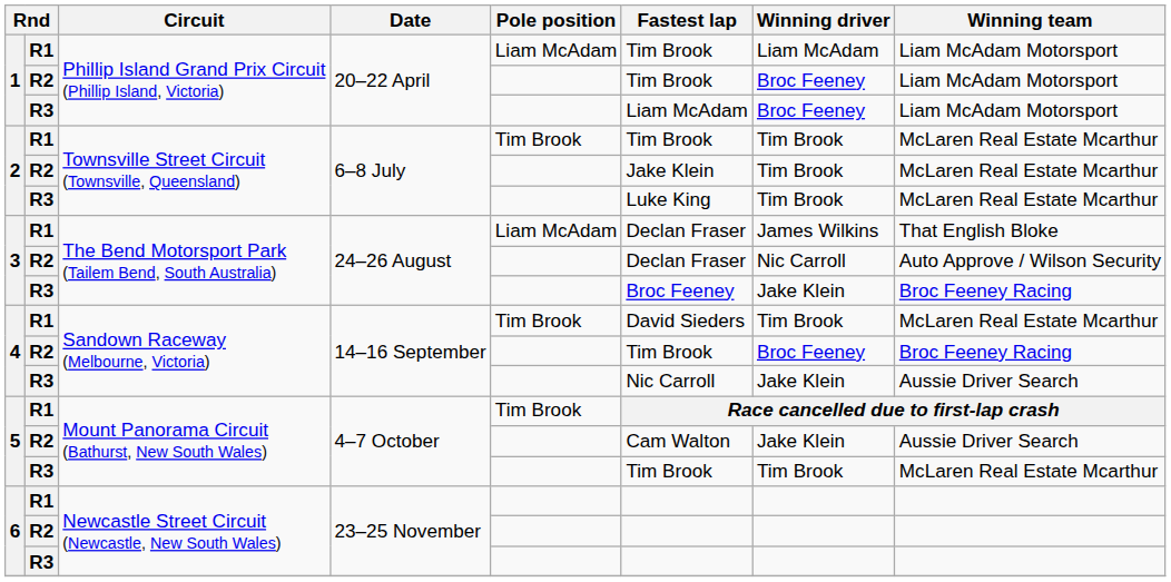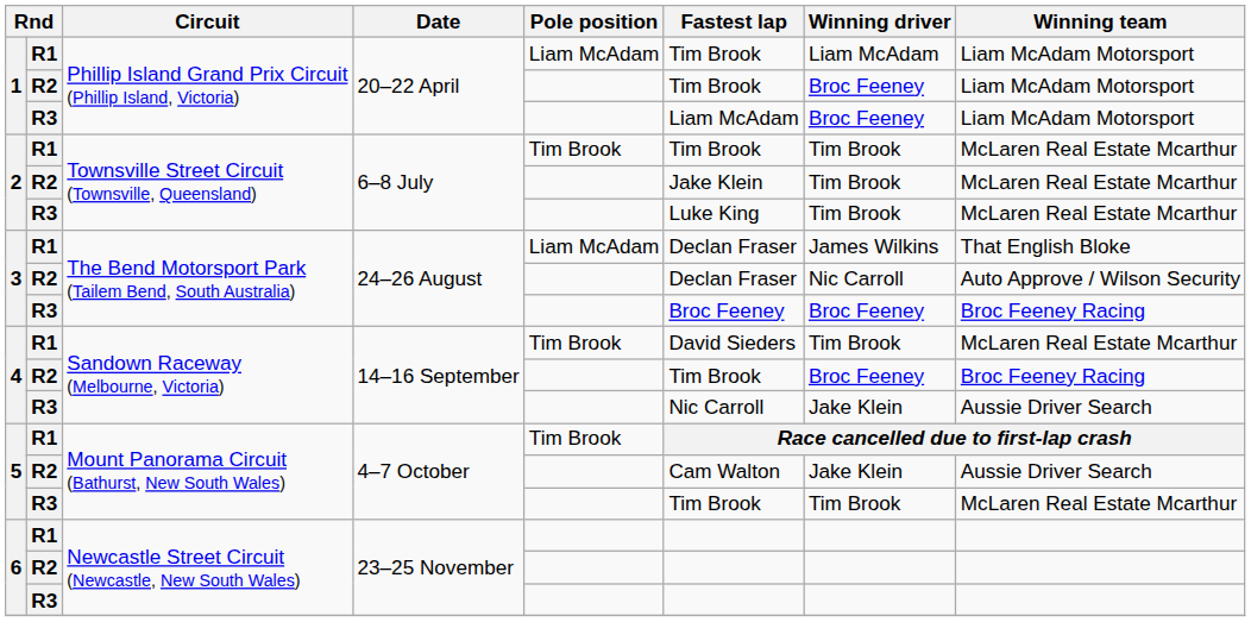 <table class="wikitable" style="font-size: 85%;">
 <tr>
 <th colspan="2">Rnd</th>
 <th>Circuit</th>
 <th>Date</th>
 <th>Pole position</th>
 <th>Fastest lap</th>
 <th>Winning driver</th>
 <th>Winning team</th>
 </tr>
 <tr>
 <th rowspan="3">1</th>
 <th>R1</th>
 <td rowspan="3"> <a href='#'>Phillip Island Grand Prix Circuit</a><br><small>(<a href='#'>Phillip Island</a>, <a href='#'>Victoria</a>)</small></td>
 <td rowspan="3">20–22 April</td>
 <td> Liam McAdam</td>
 <td> Tim Brook</td>
 <td> Liam McAdam</td>
 <td>Liam McAdam Motorsport</td>
 </tr>
 <tr>
 <th>R2</th>
 <td></td>
 <td> Tim Brook</td>
 <td> <a href='#'>Broc Feeney</a></td>
 <td>Liam McAdam Motorsport</td>
 </tr>
 <tr>
 <th>R3</th>
 <td></td>
 <td> Liam McAdam</td>
 <td> <a href='#'>Broc Feeney</a></td>
 <td>Liam McAdam Motorsport</td>
 </tr>
 <tr>
 <th rowspan="3">2</th>
 <th>R1</th>
 <td rowspan="3"> <a href='#'>Townsville Street Circuit</a><br><small>(<a href='#'>Townsville</a>, <a href='#'>Queensland</a>)</small></td>
 <td rowspan="3">6–8 July</td>
 <td> Tim Brook</td>
 <td> Tim Brook</td>
 <td> Tim Brook</td>
 <td>McLaren Real Estate Mcarthur</td>
 </tr>
 <tr>
 <th>R2</th>
 <td></td>
 <td> Jake Klein</td>
 <td> Tim Brook</td>
 <td>McLaren Real Estate Mcarthur</td>
 </tr>
 <tr>
 <th>R3</th>
 <td></td>
 <td> Luke King</td>
 <td> Tim Brook</td>
 <td>McLaren Real Estate Mcarthur</td>
 </tr>
 <tr>
 <th rowspan="3">3</th>
 <th>R1</th>
 <td rowspan="3"> <a href='#'>The Bend Motorsport Park</a><br><small>(<a href='#'>Tailem Bend</a>, <a href='#'>South Australia</a>)</small></td>
 <td rowspan="3">24–26 August</td>
 <td> Liam McAdam</td>
 <td> Declan Fraser</td>
 <td> James Wilkins</td>
 <td>That English Bloke</td>
 </tr>
 <tr>
 <th>R2</th>
 <td></td>
 <td> Declan Fraser</td>
 <td> Nic Carroll</td>
 <td>Auto Approve / Wilson Security</td>
 </tr>
 <tr>
 <th>R3</th>
 <td></td>
 <td> <a href='#'>Broc Feeney</a></td>
-<td> Jake Klein</td>
+<td> <a href='#'>Broc Feeney</a></td>
 <td><a href='#'>Broc Feeney Racing</a></td>
 </tr>
 <tr>
 <th rowspan="3">4</th>
 <th>R1</th>
 <td rowspan="3"> <a href='#'>Sandown Raceway</a><br><small>(<a href='#'>Melbourne</a>, <a href='#'>Victoria</a>)</small></td>
 <td rowspan="3">14–16 September</td>
 <td> Tim Brook</td>
 <td> David Sieders</td>
 <td> Tim Brook</td>
 <td>McLaren Real Estate Mcarthur</td>
 </tr>
 <tr>
 <th>R2</th>
 <td></td>
 <td> Tim Brook</td>
 <td> <a href='#'>Broc Feeney</a></td>
 <td><a href='#'>Broc Feeney Racing</a></td>
 </tr>
 <tr>
 <th>R3</th>
 <td></td>
 <td> Nic Carroll</td>
 <td> Jake Klein</td>
 <td>Aussie Driver Search</td>
 </tr>
 <tr>
 <th rowspan="3">5</th>
 <th>R1</th>
 <td rowspan="3"> <a href='#'>Mount Panorama Circuit</a><br><small>(<a href='#'>Bathurst</a>, <a href='#'>New South Wales</a>)</small></td>
 <td rowspan="3">4–7 October</td>
 <td> Tim Brook</td>
 <th colspan="3"><em>Race cancelled due to first-lap crash</em></th>
 </tr>
 <tr>
 <th>R2</th>
 <td></td>
 <td> Cam Walton</td>
 <td> Jake Klein</td>
 <td>Aussie Driver Search</td>
 </tr>
 <tr>
 <th>R3</th>
 <td></td>
 <td> Tim Brook</td>
 <td> Tim Brook</td>
 <td>McLaren Real Estate Mcarthur</td>
 </tr>
 <tr>
 <th rowspan="3">6</th>
 <th>R1</th>
 <td rowspan="3"> <a href='#'>Newcastle Street Circuit</a><br><small>(<a href='#'>Newcastle</a>, <a href='#'>New South Wales</a>)</small></td>
 <td rowspan="3">23–25 November</td>
 <td></td>
 <td></td>
 <td></td>
 <td></td>
 </tr>
 <tr>
 <th>R2</th>
 <td></td>
 <td></td>
 <td></td>
 <td></td>
 </tr>
 <tr>
 <th>R3</th>
 <td></td>
 <td></td>
 <td></td>
 <td></td>
 </tr>
 <tr>
 </tr>
 </table>
